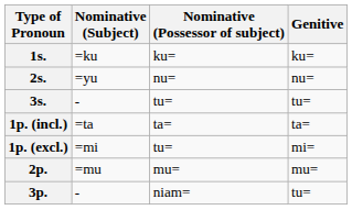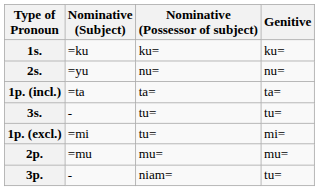 <table class="wikitable">
 <tr>
 <th>Type of<br> Pronoun</th>
 <th c=01>Nominative<br> (Subject)</th>
 <th c=02>Nominative<br> (Possessor of subject)</th>
 <th c=03>Genitive</th>
 </tr>
 <tr>
 <th>1s.</th>
 <td c=01>=ku</td>
 <td c=02>ku=</td>
 <td c=03>ku=</td>
 </tr>
 <tr>
 <th>2s.</th>
 <td c=01>=yu</td>
 <td c=02>nu=</td>
 <td c=03>nu=</td>
 </tr>
 <tr>
+<th>1p. (incl.)</th>
+<td c=01>=ta</td>
+<td c=02>ta=</td>
+<td c=03>ta=</td>
+</tr>
+<tr>
 <th>3s.</th>
 <td c=01>-</td>
 <td c=02>tu=</td>
 <td c=03>tu=</td>
-</tr>
-<tr>
-<th>1p. (incl.)</th>
-<td c=01>=ta</td>
-<td c=02>ta=</td>
-<td c=03>ta=</td>
 </tr>
 <tr>
 <th>1p. (excl.)</th>
 <td c=01>=mi</td>
 <td c=02>tu=</td>
 <td c=03>mi=</td>
 </tr>
 <tr>
 <th>2p.</th>
 <td c=01>=mu</td>
 <td c=02>mu=</td>
 <td c=03>mu=</td>
 </tr>
 <tr>
 <th>3p.</th>
 <td c=01>-</td>
 <td c=02>niam=</td>
 <td c=03>tu=</td>
 </tr>
 </table>
